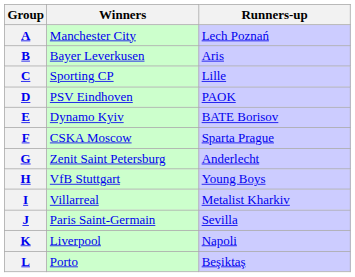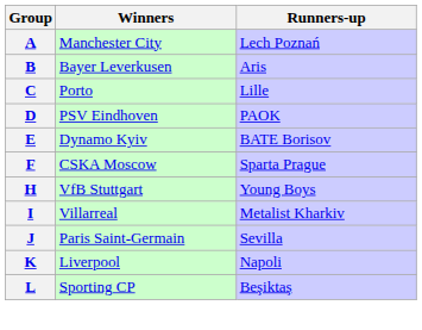 <table class="wikitable">
 <tr>
 <th>Group</th>
 <th width=180>Winners</th>
 <th width=180>Runners-up</th>
 </tr>
 <tr>
 <th><a href='#'>A</a></th>
 <td bgcolor="#ccffcc"> <a href='#'>Manchester City</a></td>
 <td bgcolor="#ccccff"> <a href='#'>Lech Poznań</a></td>
 </tr>
 <tr>
 <th><a href='#'>B</a></th>
 <td bgcolor="#ccffcc"> <a href='#'>Bayer Leverkusen</a></td>
 <td bgcolor="#ccccff"> <a href='#'>Aris</a></td>
 </tr>
 <tr>
 <th><a href='#'>C</a></th>
-<td bgcolor="#ccffcc"> <a href='#'>Sporting CP</a></td>
+<td bgcolor="#ccffcc"> <a href='#'>Porto</a></td>
 <td bgcolor="#ccccff"> <a href='#'>Lille</a></td>
 </tr>
 <tr>
 <th><a href='#'>D</a></th>
 <td bgcolor="#ccffcc"> <a href='#'>PSV Eindhoven</a></td>
 <td bgcolor="#ccccff"> <a href='#'>PAOK</a></td>
 </tr>
 <tr>
 <th><a href='#'>E</a></th>
 <td bgcolor="#ccffcc"> <a href='#'>Dynamo Kyiv</a></td>
 <td bgcolor="#ccccff"> <a href='#'>BATE Borisov</a></td>
 </tr>
 <tr>
 <th><a href='#'>F</a></th>
 <td bgcolor="#ccffcc"> <a href='#'>CSKA Moscow</a></td>
 <td bgcolor="#ccccff"> <a href='#'>Sparta Prague</a></td>
-</tr>
-<tr>
-<th><a href='#'>G</a></th>
-<td bgcolor="#ccffcc"> <a href='#'>Zenit Saint Petersburg</a></td>
-<td bgcolor="#ccccff"> <a href='#'>Anderlecht</a></td>
 </tr>
 <tr>
 <th><a href='#'>H</a></th>
 <td bgcolor="#ccffcc"> <a href='#'>VfB Stuttgart</a></td>
 <td bgcolor="#ccccff"> <a href='#'>Young Boys</a></td>
 </tr>
 <tr>
 <th><a href='#'>I</a></th>
 <td bgcolor="#ccffcc"> <a href='#'>Villarreal</a></td>
 <td bgcolor="#ccccff"> <a href='#'>Metalist Kharkiv</a></td>
 </tr>
 <tr>
 <th><a href='#'>J</a></th>
 <td bgcolor="#ccffcc"> <a href='#'>Paris Saint-Germain</a></td>
 <td bgcolor="#ccccff"> <a href='#'>Sevilla</a></td>
 </tr>
 <tr>
 <th><a href='#'>K</a></th>
 <td bgcolor="#ccffcc"> <a href='#'>Liverpool</a></td>
 <td bgcolor="#ccccff"> <a href='#'>Napoli</a></td>
 </tr>
 <tr>
 <th><a href='#'>L</a></th>
-<td bgcolor="#ccffcc"> <a href='#'>Porto</a></td>
+<td bgcolor="#ccffcc"> <a href='#'>Sporting CP</a></td>
 <td bgcolor="#ccccff"> <a href='#'>Beşiktaş</a></td>
 </tr>
 </table>
